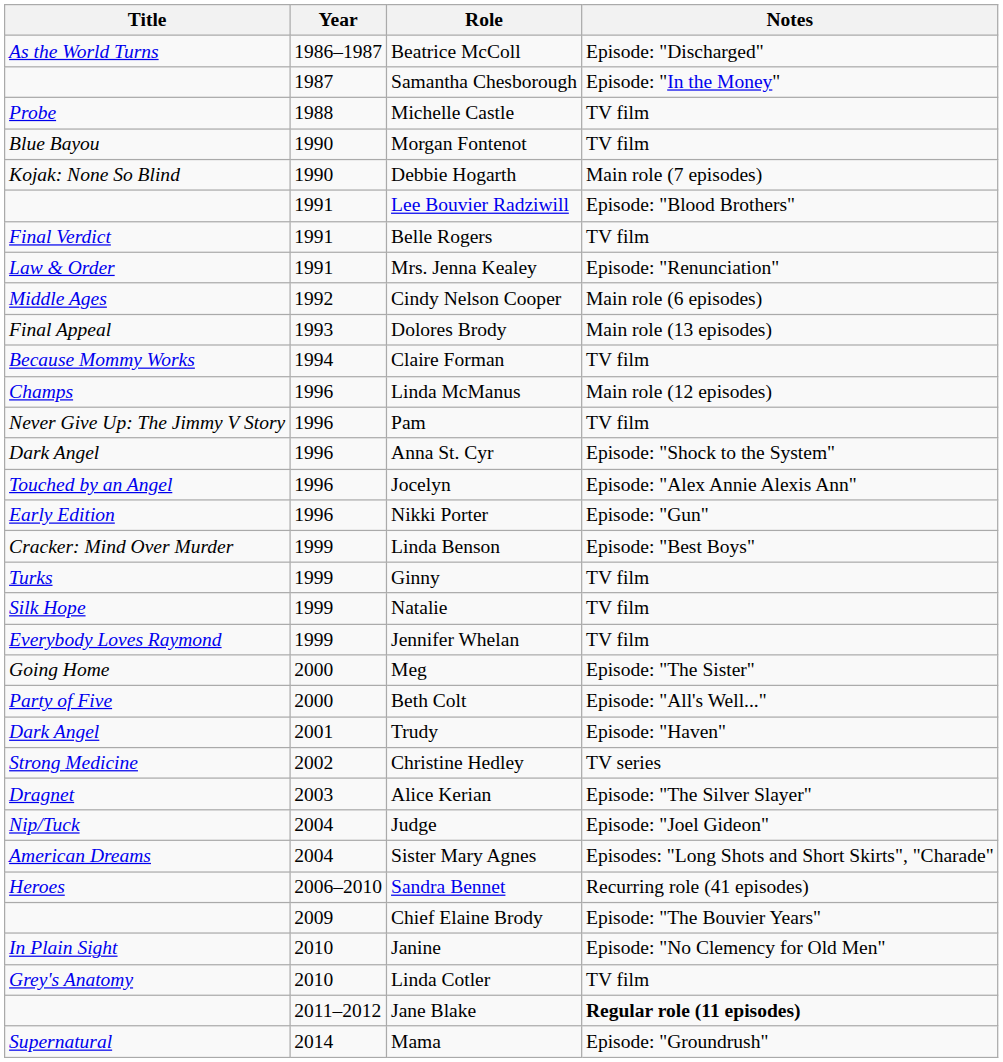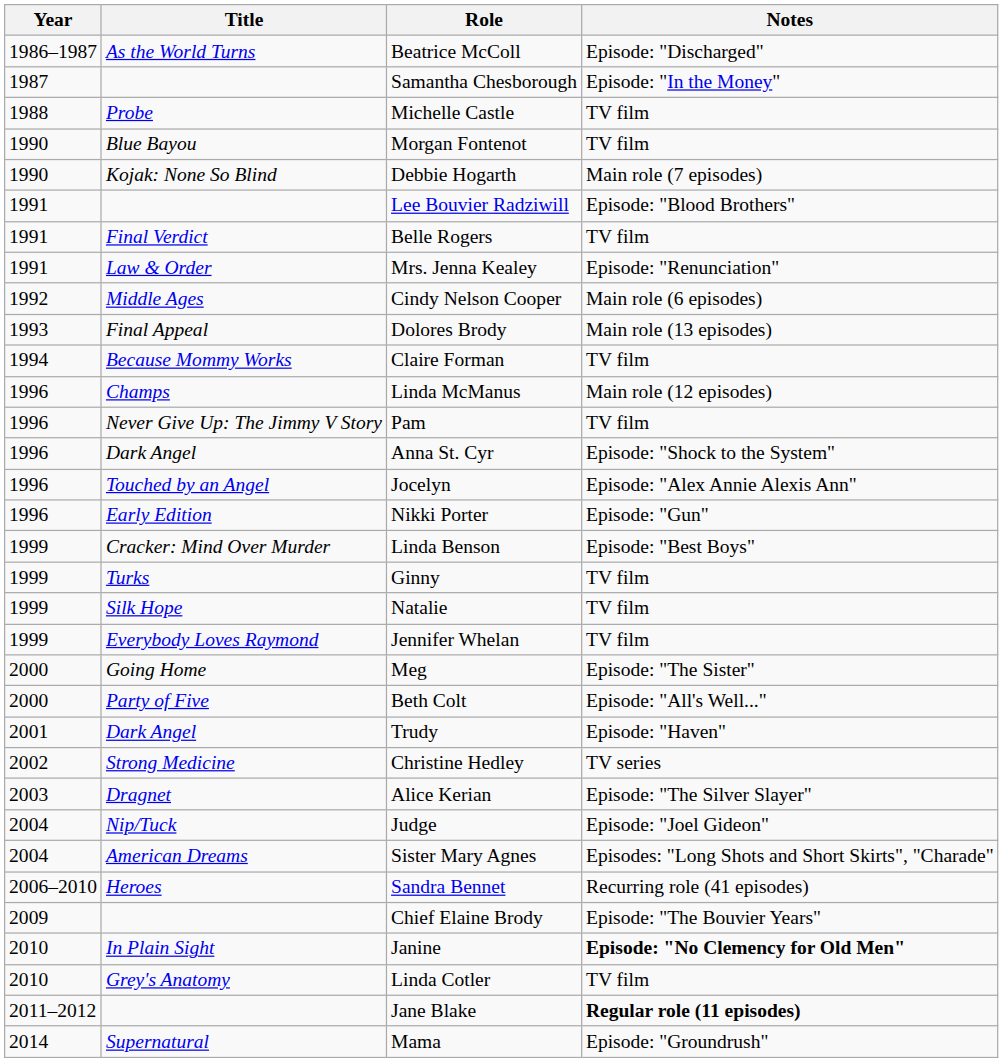 <table class="wikitable sortable">
 <tr>
+<th>Year</th>
 <th>Title</th>
-<th>Year</th>
 <th>Role</th>
 <th class="unsortable">Notes</th>
 </tr>
 <tr>
+<td>1986–1987</td>
 <td><em><a href='#'>As the World Turns</a></em></td>
-<td>1986–1987</td>
 <td>Beatrice McColl</td>
 <td>Episode: "Discharged"</td>
 </tr>
 <tr>
+<td>1987</td>
 <td><em></em></td>
-<td>1987</td>
 <td>Samantha Chesborough</td>
 <td>Episode: "<a href='#'>In the Money</a>"</td>
 </tr>
 <tr>
+<td>1988</td>
 <td><em><a href='#'>Probe</a></em></td>
-<td>1988</td>
 <td>Michelle Castle</td>
 <td>TV film</td>
 </tr>
 <tr>
+<td>1990</td>
 <td><em>Blue Bayou</em></td>
-<td>1990</td>
 <td>Morgan Fontenot</td>
 <td>TV film</td>
 </tr>
 <tr>
+<td>1990</td>
 <td><em>Kojak: None So Blind</em></td>
-<td>1990</td>
 <td>Debbie Hogarth</td>
 <td>Main role (7 episodes)</td>
 </tr>
 <tr>
+<td>1991</td>
 <td><em></em></td>
-<td>1991</td>
 <td><a href='#'>Lee Bouvier Radziwill</a></td>
 <td>Episode: "Blood Brothers"</td>
 </tr>
 <tr>
+<td>1991</td>
 <td><em><a href='#'>Final Verdict</a></em></td>
-<td>1991</td>
 <td>Belle Rogers</td>
 <td>TV film</td>
 </tr>
 <tr>
+<td>1991</td>
 <td><em><a href='#'>Law & Order</a></em></td>
-<td>1991</td>
 <td>Mrs. Jenna Kealey</td>
 <td>Episode: "Renunciation"</td>
 </tr>
 <tr>
+<td>1992</td>
 <td><em><a href='#'>Middle Ages</a></em></td>
-<td>1992</td>
 <td>Cindy Nelson Cooper</td>
 <td>Main role (6 episodes)</td>
 </tr>
 <tr>
+<td>1993</td>
 <td><em>Final Appeal</em></td>
-<td>1993</td>
 <td>Dolores Brody</td>
 <td>Main role (13 episodes)</td>
 </tr>
 <tr>
+<td>1994</td>
 <td><em><a href='#'>Because Mommy Works</a></em></td>
-<td>1994</td>
 <td>Claire Forman</td>
 <td>TV film</td>
 </tr>
 <tr>
+<td>1996</td>
 <td><em><a href='#'>Champs</a></em></td>
-<td>1996</td>
 <td>Linda McManus</td>
 <td>Main role (12 episodes)</td>
 </tr>
 <tr>
+<td>1996</td>
 <td><em>Never Give Up: The Jimmy V Story</em></td>
-<td>1996</td>
 <td>Pam</td>
 <td>TV film</td>
 </tr>
 <tr>
+<td>1996</td>
 <td><em>Dark Angel</em></td>
-<td>1996</td>
 <td>Anna St. Cyr</td>
 <td>Episode: "Shock to the System"</td>
 </tr>
 <tr>
+<td>1996</td>
 <td><em><a href='#'>Touched by an Angel</a></em></td>
-<td>1996</td>
 <td>Jocelyn</td>
 <td>Episode: "Alex Annie Alexis Ann"</td>
 </tr>
 <tr>
+<td>1996</td>
 <td><em><a href='#'>Early Edition</a></em></td>
-<td>1996</td>
 <td>Nikki Porter</td>
 <td>Episode: "Gun"</td>
 </tr>
 <tr>
+<td>1999</td>
 <td><em>Cracker: Mind Over Murder</em></td>
-<td>1999</td>
 <td>Linda Benson</td>
 <td>Episode: "Best Boys"</td>
 </tr>
 <tr>
+<td>1999</td>
 <td><em><a href='#'>Turks</a></em></td>
-<td>1999</td>
 <td>Ginny</td>
 <td>TV film</td>
 </tr>
 <tr>
+<td>1999</td>
 <td><em><a href='#'>Silk Hope</a></em></td>
-<td>1999</td>
 <td>Natalie</td>
 <td>TV film</td>
 </tr>
 <tr>
+<td>1999</td>
 <td><em><a href='#'>Everybody Loves Raymond</a></em></td>
-<td>1999</td>
 <td>Jennifer Whelan</td>
 <td>TV film</td>
 </tr>
 <tr>
+<td>2000</td>
 <td><em>Going Home</em></td>
-<td>2000</td>
 <td>Meg</td>
 <td>Episode: "The Sister"</td>
 </tr>
 <tr>
+<td>2000</td>
 <td><em><a href='#'>Party of Five</a></em></td>
-<td>2000</td>
 <td>Beth Colt</td>
 <td>Episode: "All's Well..."</td>
 </tr>
 <tr>
+<td>2001</td>
 <td><em><a href='#'>Dark Angel</a></em></td>
-<td>2001</td>
 <td>Trudy</td>
 <td>Episode: "Haven"</td>
 </tr>
 <tr>
+<td>2002</td>
 <td><em><a href='#'>Strong Medicine</a></em></td>
-<td>2002</td>
 <td>Christine Hedley</td>
 <td>TV series</td>
 </tr>
 <tr>
+<td>2003</td>
 <td><em><a href='#'>Dragnet</a></em></td>
-<td>2003</td>
 <td>Alice Kerian</td>
 <td>Episode: "The Silver Slayer"</td>
 </tr>
 <tr>
+<td>2004</td>
 <td><em><a href='#'>Nip/Tuck</a></em></td>
-<td>2004</td>
 <td>Judge</td>
 <td>Episode: "Joel Gideon"</td>
 </tr>
 <tr>
+<td>2004</td>
 <td><em><a href='#'>American Dreams</a></em></td>
-<td>2004</td>
 <td>Sister Mary Agnes</td>
 <td>Episodes: "Long Shots and Short Skirts", "Charade"</td>
 </tr>
 <tr>
+<td>2006–2010</td>
 <td><em><a href='#'>Heroes</a></em></td>
-<td>2006–2010</td>
 <td><a href='#'>Sandra Bennet</a></td>
 <td>Recurring role (41 episodes)</td>
 </tr>
 <tr>
+<td>2009</td>
 <td><em></em></td>
-<td>2009</td>
 <td>Chief Elaine Brody</td>
 <td>Episode: "The Bouvier Years"</td>
 </tr>
 <tr>
+<td>2010</td>
 <td><em><a href='#'>In Plain Sight</a></em></td>
-<td>2010</td>
 <td>Janine</td>
-<td>Episode: "No Clemency for Old Men"</td>
+<td><strong>Episode: "No Clemency for Old Men"</strong></td>
 </tr>
 <tr>
+<td>2010</td>
 <td><em><a href='#'>Grey's Anatomy</a></em></td>
-<td>2010</td>
 <td>Linda Cotler</td>
 <td>TV film</td>
 </tr>
 <tr>
+<td>2011–2012</td>
 <td><em></em></td>
-<td>2011–2012</td>
 <td>Jane Blake</td>
 <td><strong>Regular role (11 episodes)</strong></td>
 </tr>
 <tr>
+<td>2014</td>
 <td><em><a href='#'>Supernatural</a></em></td>
-<td>2014</td>
 <td>Mama</td>
 <td>Episode: "Groundrush"</td>
 </tr>
 </table>
